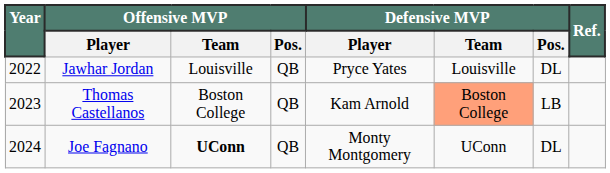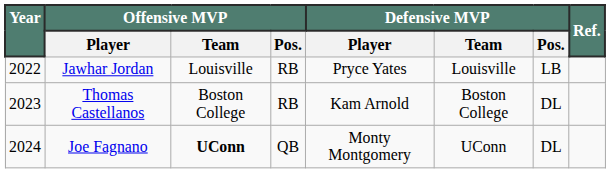 <table class="wikitable" style="text-align:center">
 <tr>
 <th style="background:#4f7d70; color:#FFFFFF; border: 2px solid #2a2a2a;" rowspan=2 valign="top">Year</th>
 <th style="background:#4f7d70; color:#FFFFFF; border: 2px solid #2a2a2a;" colspan=3 valign="center">Offensive MVP</th>
 <th style="background:#4f7d70; color:#FFFFFF; border: 2px solid #2a2a2a;" colspan=3 valign="center">Defensive MVP</th>
 <th style="background:#4f7d70; color:#FFFFFF; border: 2px solid #2a2a2a;" rowspan=2 valign="center">Ref.</th>
 </tr>
 <tr>
 <th>Player</th>
 <th>Team</th>
 <th>Pos.</th>
 <th>Player</th>
 <th>Team</th>
 <th>Pos.</th>
 </tr>
 <tr>
 <td>2022</td>
 <td><a href='#'>Jawhar Jordan</a></td>
 <td>Louisville</td>
-<td>QB</td>
+<td>RB</td>
 <td>Pryce Yates</td>
 <td>Louisville</td>
-<td>DL</td>
+<td>LB</td>
 <td></td>
 </tr>
 <tr>
 <td>2023</td>
 <td><a href='#'>Thomas Castellanos</a></td>
 <td>Boston College</td>
-<td>QB</td>
+<td>RB</td>
 <td>Kam Arnold</td>
-<td style="background: lightsalmon;">Boston College</td>
-<td>LB</td>
+<td>Boston College</td>
+<td>DL</td>
 <td></td>
 </tr>
 <tr>
 <td>2024</td>
 <td><a href='#'>Joe Fagnano</a></td>
 <td><strong>UConn</strong></td>
 <td>QB</td>
 <td>Monty Montgomery</td>
 <td>UConn</td>
 <td>DL</td>
 <td></td>
 </tr>
 </table>
